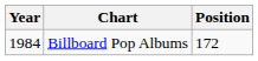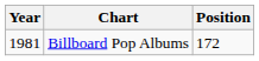 <table class="wikitable">
 <tr>
 <th align="left">Year</th>
 <th align="left">Chart</th>
 <th align="left">Position</th>
 </tr>
 <tr>
-<td align="left">1984</td>
+<td align="left">1981</td>
 <td align="left"><a href='#'>Billboard</a> Pop Albums</td>
 <td align="left">172</td>
 </tr>
 </table>
